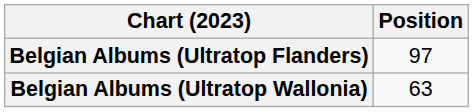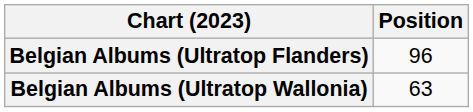 <table class="wikitable sortable plainrowheaders" style="text-align:center">
 <tr>
 <th scope="col">Chart (2023)</th>
 <th scope="col">Position</th>
 </tr>
 <tr>
 <th scope="row">Belgian Albums (Ultratop Flanders)</th>
-<td>97</td>
+<td>96</td>
 </tr>
 <tr>
 <th scope="row">Belgian Albums (Ultratop Wallonia)</th>
 <td>63</td>
 </tr>
 </table>
